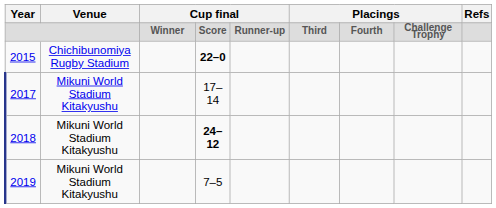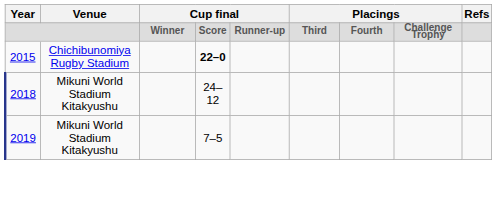 <table class="wikitable" style="font-size:90%; text-align: center;">
 <tr>
 <th style="width:3em; padding:2px;">Year</th>
 <th>Venue</th>
 <th colspan=3>Cup final</th>
 <th colspan=3>Placings</th>
 <th style="padding:2px;">Refs</th>
 </tr>
 <tr bgcolor=#ddd style="line-height:9px; font-size:87%;">
 <td style="width:3.9em; border-right:0px;"></td>
 <td style="width:12.5em; border-left:0px; color:#555; "></td>
 <td style="width:9.7em; font-weight:bold; color:#555;">Winner</td>
 <td style="width:3.5em; font-weight:bold; color:#555;">Score</td>
 <td style="width:9.7em; font-weight:bold; color:#555;">Runner-up</td>
 <td style="width:9.7em; font-weight:bold; color:#555;">Third</td>
 <td style="width:9.7em; font-weight:bold; color:#555;">Fourth</td>
 <td style="width:10.7em; font-weight:bold; color:#555; padding:2px;">Challenge Trophy</td>
 <td></td>
 </tr>
 <tr>
 <td><a href='#'>2015</a></td>
 <td><a href='#'>Chichibunomiya Rugby Stadium</a></td>
 <td><strong></strong></td>
 <td><strong>22–0</strong></td>
 <td></td>
 <td></td>
 <td></td>
 <td></td>
 <td></td>
 </tr>
 <tr>
-<td style="border-left:3px solid #28368C;"><a href='#'>2017</a></td>
-<td><a href='#'>Mikuni World Stadium Kitakyushu</a></td>
-<td><strong></strong></td>
-<td>17–14</td>
-<td></td>
-<td></td>
-<td></td>
-<td></td>
-<td></td>
-</tr>
-<tr>
 <td style="border-left:3px solid #28368C;"><a href='#'>2018</a></td>
 <td>Mikuni World Stadium Kitakyushu</td>
 <td><strong></strong></td>
-<td><strong>24–12</strong></td>
+<td>24–12</td>
 <td></td>
 <td></td>
 <td></td>
 <td></td>
 <td></td>
 </tr>
 <tr>
 <td style="border-left:3px solid #28368C;"><a href='#'>2019</a></td>
 <td>Mikuni World Stadium Kitakyushu</td>
 <td><strong></strong></td>
 <td>7–5</td>
 <td></td>
 <td></td>
 <td></td>
 <td></td>
 <td></td>
 </tr>
 </table>
